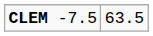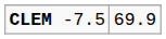 <table class="wikitable">
 <tr align="center">
 </tr>
 <tr align="center">
 <td><strong>CLEM</strong> -7.5</td>
-<td>63.5</td>
+<td>69.9</td>
 </tr>
 </table>
